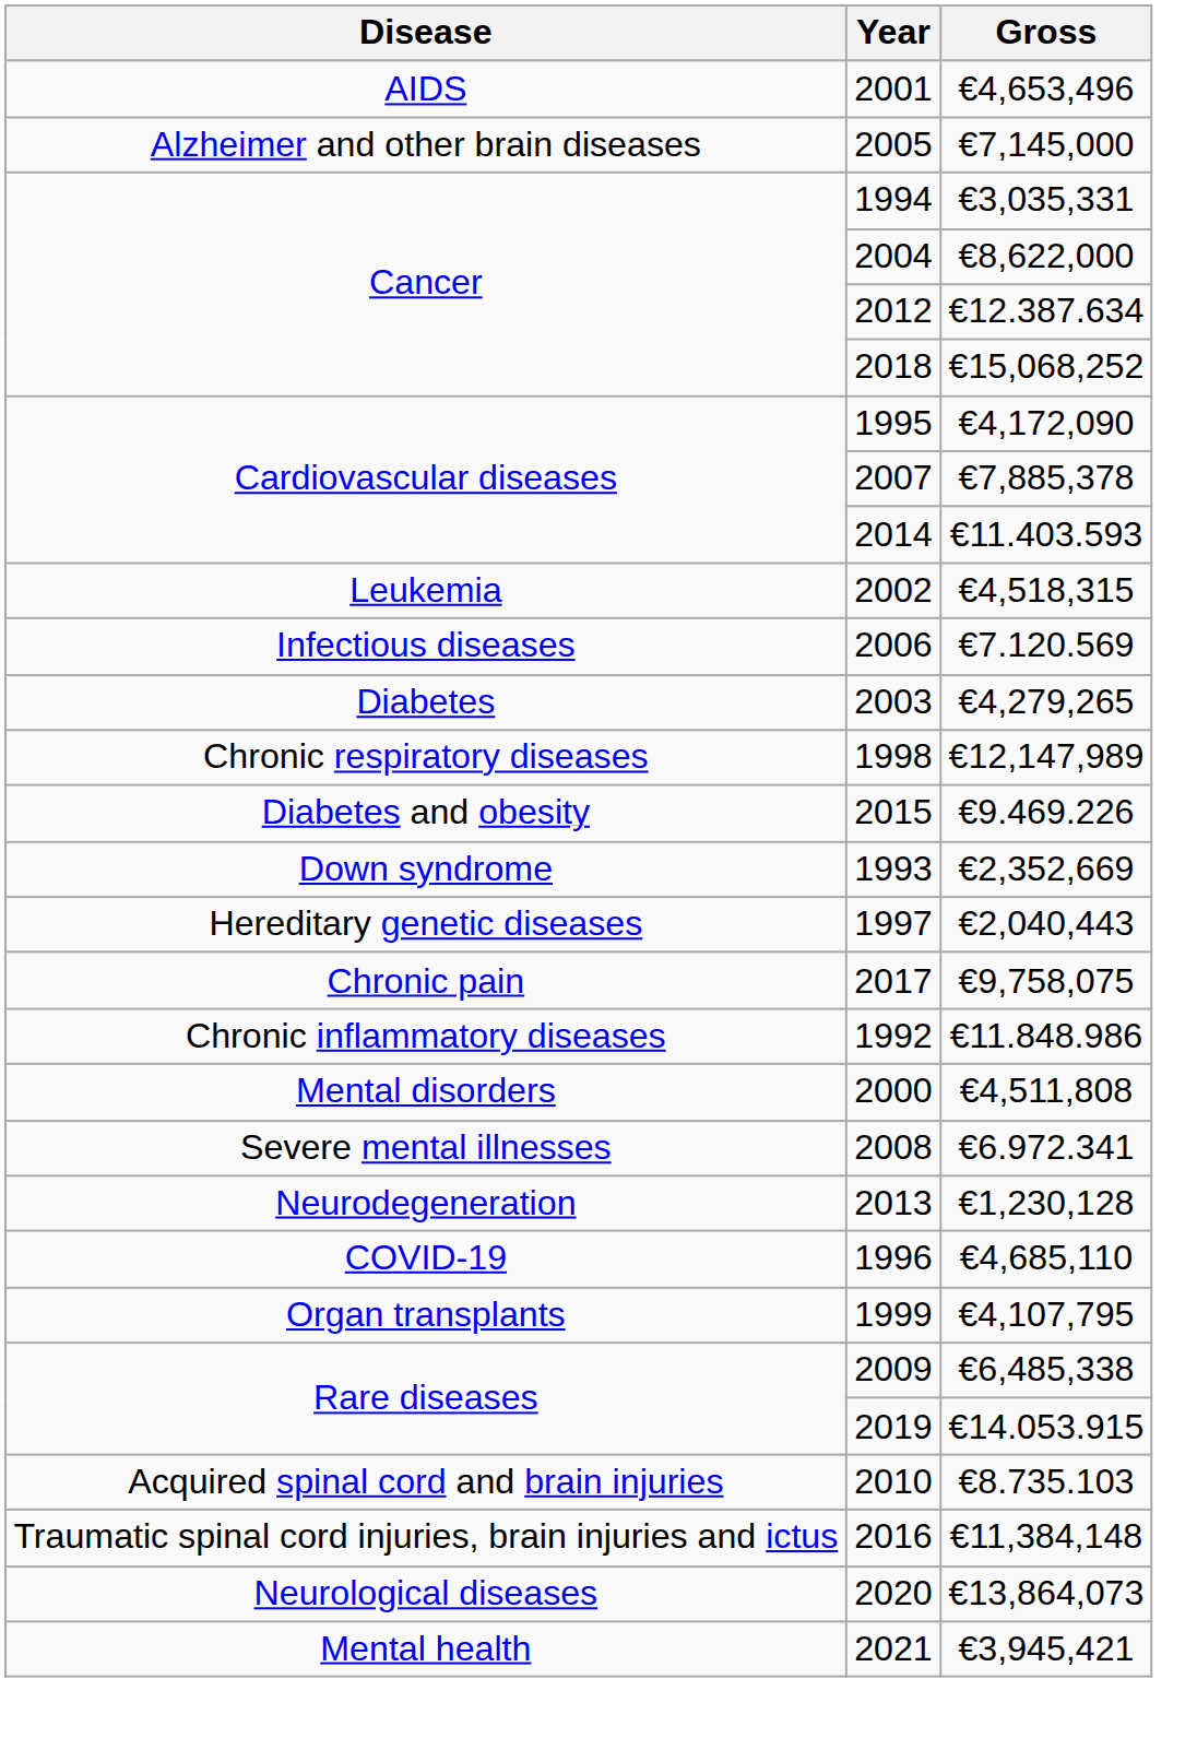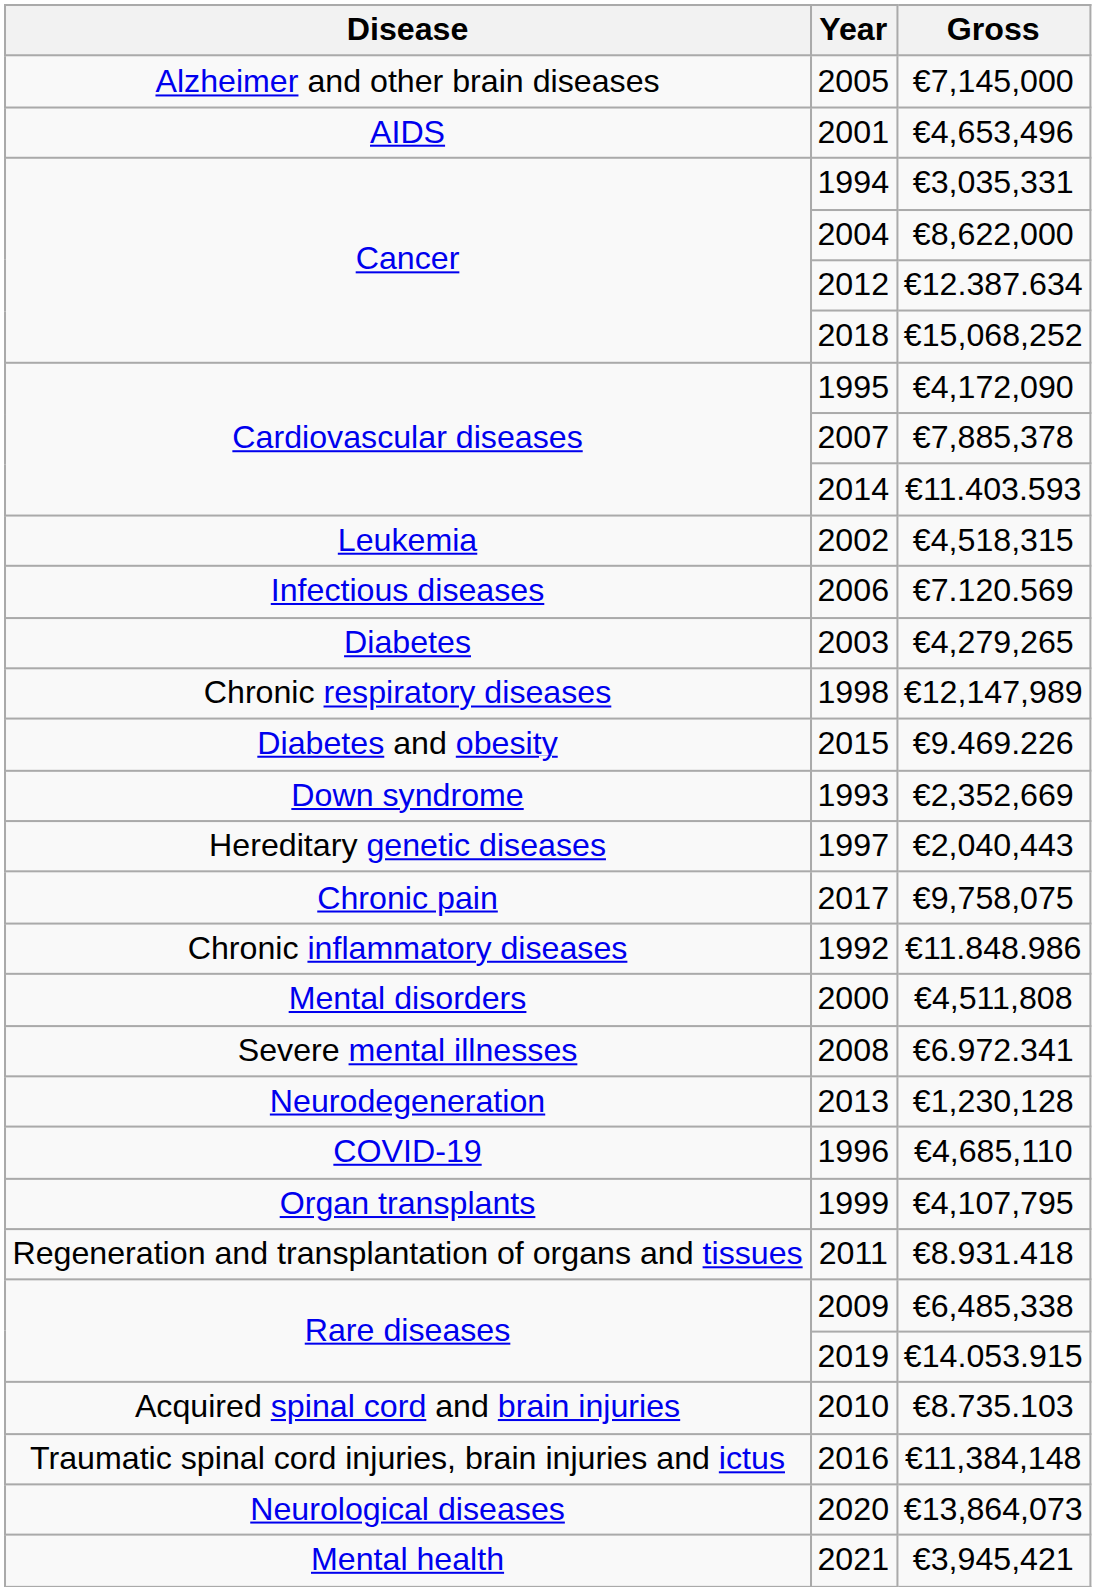 <table class="wikitable sortable" style="text-align: center">
 <tr>
 <th>Disease</th>
 <th>Year</th>
 <th>Gross</th>
 </tr>
 <tr>
+<td><a href='#'>Alzheimer</a> and other brain diseases</td>
+<td>2005</td>
+<td>€7,145,000</td>
+</tr>
+<tr>
 <td><a href='#'>AIDS</a></td>
 <td>2001</td>
 <td>€4,653,496</td>
-</tr>
-<tr>
-<td><a href='#'>Alzheimer</a> and other brain diseases</td>
-<td>2005</td>
-<td>€7,145,000</td>
 </tr>
 <tr>
 <td rowspan=4><a href='#'>Cancer</a></td>
 <td>1994</td>
 <td>€3,035,331</td>
 </tr>
 <tr>
 <td>2004</td>
 <td>€8,622,000</td>
 </tr>
 <tr>
 <td>2012</td>
 <td>€12.387.634</td>
 </tr>
 <tr>
 <td>2018</td>
 <td>€15,068,252</td>
 </tr>
 <tr>
 <td rowspan=3><a href='#'>Cardiovascular diseases</a></td>
 <td>1995</td>
 <td>€4,172,090</td>
 </tr>
 <tr>
 <td>2007</td>
 <td>€7,885,378</td>
 </tr>
 <tr>
 <td>2014</td>
 <td>€11.403.593</td>
 </tr>
 <tr>
 <td><a href='#'>Leukemia</a></td>
 <td>2002</td>
 <td>€4,518,315</td>
 </tr>
 <tr>
 <td><a href='#'>Infectious diseases</a></td>
 <td>2006</td>
 <td>€7.120.569</td>
 </tr>
 <tr>
 <td><a href='#'>Diabetes</a></td>
 <td>2003</td>
 <td>€4,279,265</td>
 </tr>
 <tr>
 <td>Chronic <a href='#'>respiratory diseases</a></td>
 <td>1998</td>
 <td>€12,147,989</td>
 </tr>
 <tr>
 <td><a href='#'>Diabetes</a> and <a href='#'>obesity</a></td>
 <td>2015</td>
 <td>€9.469.226</td>
 </tr>
 <tr>
 <td><a href='#'>Down syndrome</a></td>
 <td>1993</td>
 <td>€2,352,669</td>
 </tr>
 <tr>
 <td>Hereditary <a href='#'>genetic diseases</a></td>
 <td>1997</td>
 <td>€2,040,443</td>
 </tr>
 <tr>
 <td><a href='#'>Chronic pain</a></td>
 <td>2017</td>
 <td>€9,758,075</td>
 </tr>
 <tr>
 <td>Chronic <a href='#'>inflammatory diseases</a></td>
 <td>1992</td>
 <td>€11.848.986</td>
 </tr>
 <tr>
 <td><a href='#'>Mental disorders</a></td>
 <td>2000</td>
 <td>€4,511,808</td>
 </tr>
 <tr>
 <td>Severe <a href='#'>mental illnesses</a></td>
 <td>2008</td>
 <td>€6.972.341</td>
 </tr>
 <tr>
 <td><a href='#'>Neurodegeneration</a></td>
 <td>2013</td>
 <td>€1,230,128</td>
 </tr>
 <tr>
 <td><a href='#'>COVID-19</a></td>
 <td>1996</td>
 <td>€4,685,110</td>
 </tr>
 <tr>
 <td><a href='#'>Organ transplants</a></td>
 <td>1999</td>
 <td>€4,107,795</td>
 </tr>
 <tr>
+<td>Regeneration and transplantation of organs and <a href='#'>tissues</a></td>
+<td>2011</td>
+<td>€8.931.418</td>
+</tr>
+<tr>
 <td rowspan=2><a href='#'>Rare diseases</a></td>
 <td>2009</td>
 <td>€6,485,338</td>
 </tr>
 <tr>
 <td>2019</td>
 <td>€14.053.915</td>
 </tr>
 <tr>
 <td>Acquired <a href='#'>spinal cord</a> and <a href='#'>brain injuries</a></td>
 <td>2010</td>
 <td>€8.735.103</td>
 </tr>
 <tr>
 <td>Traumatic spinal cord injuries, brain injuries and <a href='#'>ictus</a></td>
 <td>2016</td>
 <td>€11,384,148</td>
 </tr>
 <tr>
 <td><a href='#'>Neurological diseases</a></td>
 <td>2020</td>
 <td>€13,864,073</td>
 </tr>
 <tr>
 <td><a href='#'>Mental health</a></td>
 <td>2021</td>
 <td>€3,945,421</td>
 </tr>
 </table>
